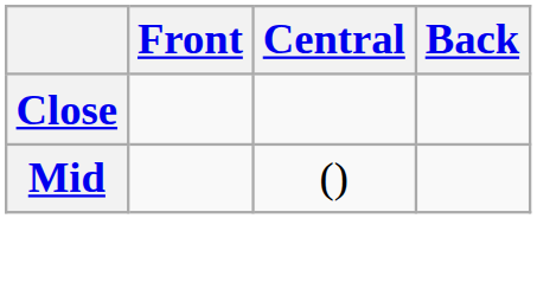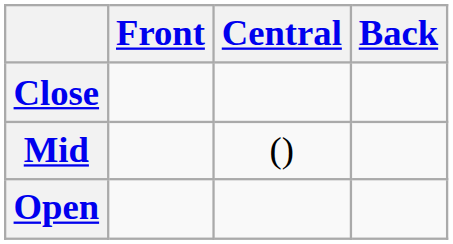 <table class="wikitable" style="text-align:center">
 <tr>
 <th></th>
 <th><a href='#'>Front</a></th>
 <th><a href='#'>Central</a></th>
 <th><a href='#'>Back</a></th>
 </tr>
 <tr align="center">
 <th><a href='#'>Close</a></th>
 <td> </td>
 <td></td>
 <td> </td>
 </tr>
 <tr>
 <th><a href='#'>Mid</a></th>
 <td></td>
 <td>()</td>
 <td></td>
 </tr>
+<tr align="center">
+<th><a href='#'>Open</a></th>
+<td></td>
+<td> </td>
+<td></td>
+</tr>
 </table>
